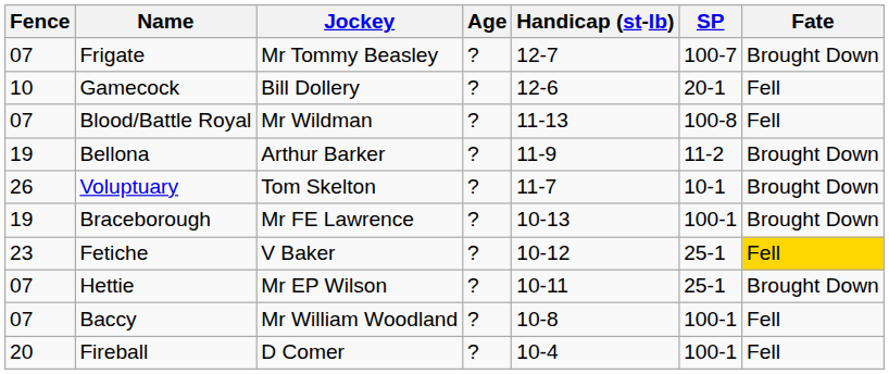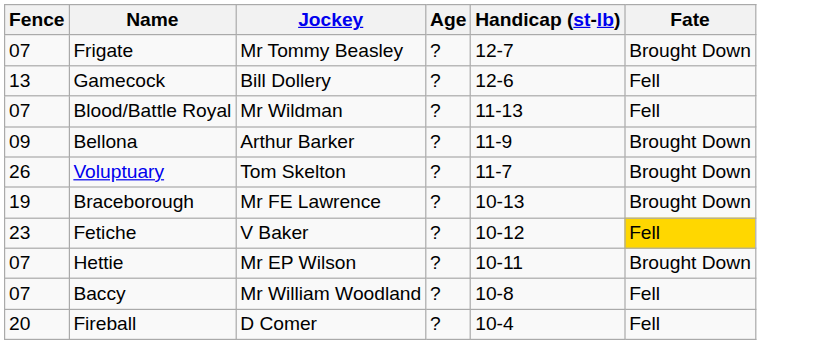 <table class="wikitable sortable">
 <tr>
 <th>Fence</th>
 <th>Name</th>
 <th><a href='#'>Jockey</a></th>
 <th>Age</th>
 <th>Handicap (<a href='#'>st</a>-<a href='#'>lb</a>)</th>
-<th><a href='#'>SP</a></th>
 <th>Fate</th>
 </tr>
 <tr>
 <td>07</td>
 <td>Frigate</td>
 <td>Mr Tommy Beasley</td>
 <td>?</td>
 <td>12-7</td>
-<td>100-7</td>
 <td>Brought Down</td>
 </tr>
 <tr>
-<td>10</td>
+<td>13</td>
 <td>Gamecock</td>
 <td>Bill Dollery</td>
 <td>?</td>
 <td>12-6</td>
-<td>20-1</td>
 <td>Fell</td>
 </tr>
 <tr>
 <td>07</td>
 <td>Blood/Battle Royal</td>
 <td>Mr Wildman</td>
 <td>?</td>
 <td>11-13</td>
-<td>100-8</td>
 <td>Fell</td>
 </tr>
 <tr>
-<td>19</td>
+<td>09</td>
 <td>Bellona</td>
 <td>Arthur Barker</td>
 <td>?</td>
 <td>11-9</td>
-<td>11-2</td>
 <td>Brought Down</td>
 </tr>
 <tr>
 <td>26</td>
 <td><a href='#'>Voluptuary</a></td>
 <td>Tom Skelton</td>
 <td>?</td>
 <td>11-7</td>
-<td>10-1</td>
 <td>Brought Down</td>
 </tr>
 <tr>
 <td>19</td>
 <td>Braceborough</td>
 <td>Mr FE Lawrence</td>
 <td>?</td>
 <td>10-13</td>
-<td>100-1</td>
 <td>Brought Down</td>
 </tr>
 <tr>
 <td>23</td>
 <td>Fetiche</td>
 <td>V Baker</td>
 <td>?</td>
 <td>10-12</td>
-<td>25-1</td>
 <td style="background: gold;">Fell</td>
 </tr>
 <tr>
 <td>07</td>
 <td>Hettie</td>
 <td>Mr EP Wilson</td>
 <td>?</td>
 <td>10-11</td>
-<td>25-1</td>
 <td>Brought Down</td>
 </tr>
 <tr>
 <td>07</td>
 <td>Baccy</td>
 <td>Mr William Woodland</td>
 <td>?</td>
 <td>10-8</td>
-<td>100-1</td>
 <td>Fell</td>
 </tr>
 <tr>
 <td>20</td>
 <td>Fireball</td>
 <td>D Comer</td>
 <td>?</td>
 <td>10-4</td>
-<td>100-1</td>
 <td>Fell</td>
 </tr>
 </table>
